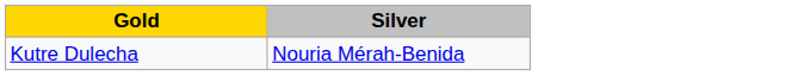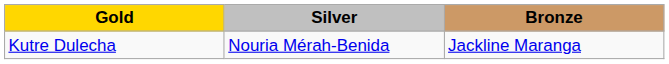 <table class="wikitable" style="text-align:left">
 <tr align="center">
 <td width=200 bgcolor=gold><strong>Gold</strong></td>
 <td width=200 bgcolor=silver><strong>Silver</strong></td>
+<td width=200 bgcolor=CC9966><strong>Bronze</strong></td>
 </tr>
 <tr>
 <td><a href='#'>Kutre Dulecha</a><br><em></em></td>
 <td><a href='#'>Nouria Mérah-Benida</a><br><em></em></td>
+<td><a href='#'>Jackline Maranga</a><br><em></em></td>
 </tr>
 </table>
